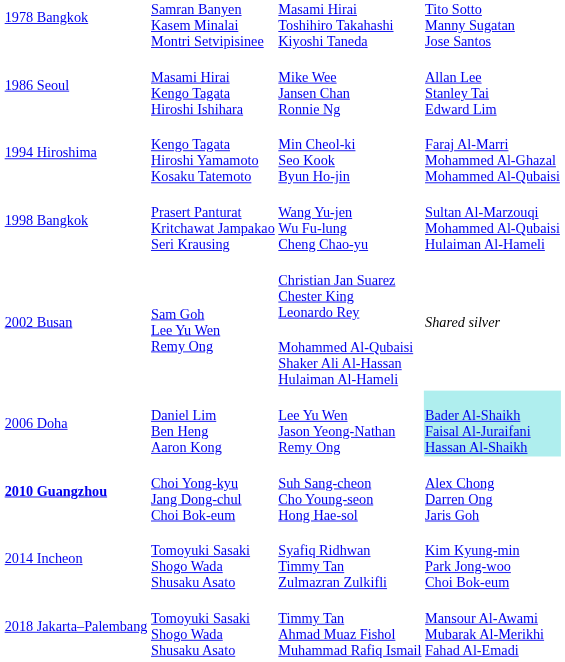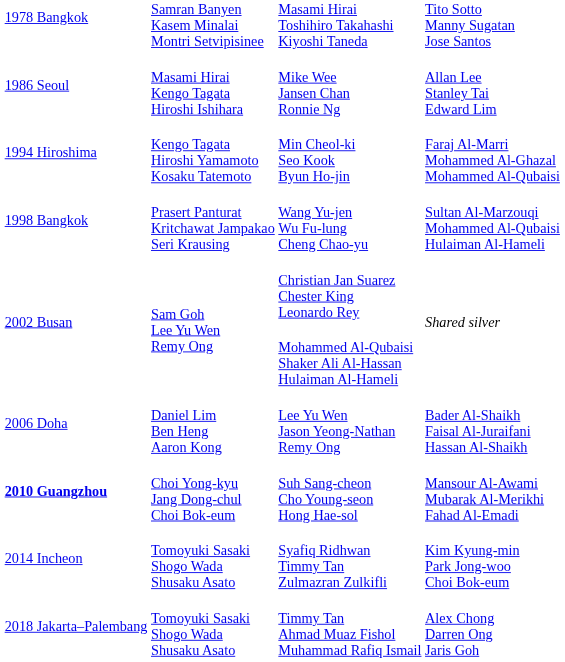 <table>
 <tr>
 <td><a href='#'>1978 Bangkok</a></td>
 <td><br><a href='#'>Samran Banyen</a><br><a href='#'>Kasem Minalai</a><br><a href='#'>Montri Setvipisinee</a></td>
 <td><br><a href='#'>Masami Hirai</a><br><a href='#'>Toshihiro Takahashi</a><br><a href='#'>Kiyoshi Taneda</a></td>
 <td><br><a href='#'>Tito Sotto</a><br><a href='#'>Manny Sugatan</a><br><a href='#'>Jose Santos</a></td>
 </tr>
 <tr>
 <td><a href='#'>1986 Seoul</a></td>
 <td><br><a href='#'>Masami Hirai</a><br><a href='#'>Kengo Tagata</a><br><a href='#'>Hiroshi Ishihara</a></td>
 <td><br><a href='#'>Mike Wee</a><br><a href='#'>Jansen Chan</a><br><a href='#'>Ronnie Ng</a></td>
 <td><br><a href='#'>Allan Lee</a><br><a href='#'>Stanley Tai</a><br><a href='#'>Edward Lim</a></td>
 </tr>
 <tr>
 <td><a href='#'>1994 Hiroshima</a></td>
 <td><br><a href='#'>Kengo Tagata</a><br><a href='#'>Hiroshi Yamamoto</a><br><a href='#'>Kosaku Tatemoto</a></td>
 <td><br><a href='#'>Min Cheol-ki</a><br><a href='#'>Seo Kook</a><br><a href='#'>Byun Ho-jin</a></td>
 <td><br><a href='#'>Faraj Al-Marri</a><br><a href='#'>Mohammed Al-Ghazal</a><br><a href='#'>Mohammed Al-Qubaisi</a></td>
 </tr>
 <tr>
 <td><a href='#'>1998 Bangkok</a></td>
 <td><br><a href='#'>Prasert Panturat</a><br><a href='#'>Kritchawat Jampakao</a><br><a href='#'>Seri Krausing</a></td>
 <td><br><a href='#'>Wang Yu-jen</a><br><a href='#'>Wu Fu-lung</a><br><a href='#'>Cheng Chao-yu</a></td>
 <td><br><a href='#'>Sultan Al-Marzouqi</a><br><a href='#'>Mohammed Al-Qubaisi</a><br><a href='#'>Hulaiman Al-Hameli</a></td>
 </tr>
 <tr>
 <td rowspan=2><a href='#'>2002 Busan</a></td>
 <td rowspan=2><br><a href='#'>Sam Goh</a><br><a href='#'>Lee Yu Wen</a><br><a href='#'>Remy Ong</a></td>
 <td><br><a href='#'>Christian Jan Suarez</a><br><a href='#'>Chester King</a><br><a href='#'>Leonardo Rey</a></td>
 <td rowspan=2><em>Shared silver</em></td>
 </tr>
 <tr>
 <td><br><a href='#'>Mohammed Al-Qubaisi</a><br><a href='#'>Shaker Ali Al-Hassan</a><br><a href='#'>Hulaiman Al-Hameli</a></td>
 </tr>
 <tr>
 <td><a href='#'>2006 Doha</a></td>
 <td><br><a href='#'>Daniel Lim</a><br><a href='#'>Ben Heng</a><br><a href='#'>Aaron Kong</a></td>
 <td><br><a href='#'>Lee Yu Wen</a><br><a href='#'>Jason Yeong-Nathan</a><br><a href='#'>Remy Ong</a></td>
-<td style="background: paleturquoise;"><br><a href='#'>Bader Al-Shaikh</a><br><a href='#'>Faisal Al-Juraifani</a><br><a href='#'>Hassan Al-Shaikh</a></td>
+<td><br><a href='#'>Bader Al-Shaikh</a><br><a href='#'>Faisal Al-Juraifani</a><br><a href='#'>Hassan Al-Shaikh</a></td>
 </tr>
 <tr>
 <td><strong><a href='#'>2010 Guangzhou</a></strong></td>
 <td><br><a href='#'>Choi Yong-kyu</a><br><a href='#'>Jang Dong-chul</a><br><a href='#'>Choi Bok-eum</a></td>
 <td><br><a href='#'>Suh Sang-cheon</a><br><a href='#'>Cho Young-seon</a><br><a href='#'>Hong Hae-sol</a></td>
-<td><br><a href='#'>Alex Chong</a><br><a href='#'>Darren Ong</a><br><a href='#'>Jaris Goh</a></td>
+<td><br><a href='#'>Mansour Al-Awami</a><br><a href='#'>Mubarak Al-Merikhi</a><br><a href='#'>Fahad Al-Emadi</a></td>
 </tr>
 <tr>
 <td><a href='#'>2014 Incheon</a></td>
 <td><br><a href='#'>Tomoyuki Sasaki</a><br><a href='#'>Shogo Wada</a><br><a href='#'>Shusaku Asato</a></td>
 <td><br><a href='#'>Syafiq Ridhwan</a><br><a href='#'>Timmy Tan</a><br><a href='#'>Zulmazran Zulkifli</a></td>
 <td><br><a href='#'>Kim Kyung-min</a><br><a href='#'>Park Jong-woo</a><br><a href='#'>Choi Bok-eum</a></td>
 </tr>
 <tr>
 <td><a href='#'>2018 Jakarta–Palembang</a></td>
 <td><br><a href='#'>Tomoyuki Sasaki</a><br><a href='#'>Shogo Wada</a><br><a href='#'>Shusaku Asato</a></td>
 <td><br><a href='#'>Timmy Tan</a><br><a href='#'>Ahmad Muaz Fishol</a><br><a href='#'>Muhammad Rafiq Ismail</a></td>
-<td><br><a href='#'>Mansour Al-Awami</a><br><a href='#'>Mubarak Al-Merikhi</a><br><a href='#'>Fahad Al-Emadi</a></td>
+<td><br><a href='#'>Alex Chong</a><br><a href='#'>Darren Ong</a><br><a href='#'>Jaris Goh</a></td>
 </tr>
 </table>
